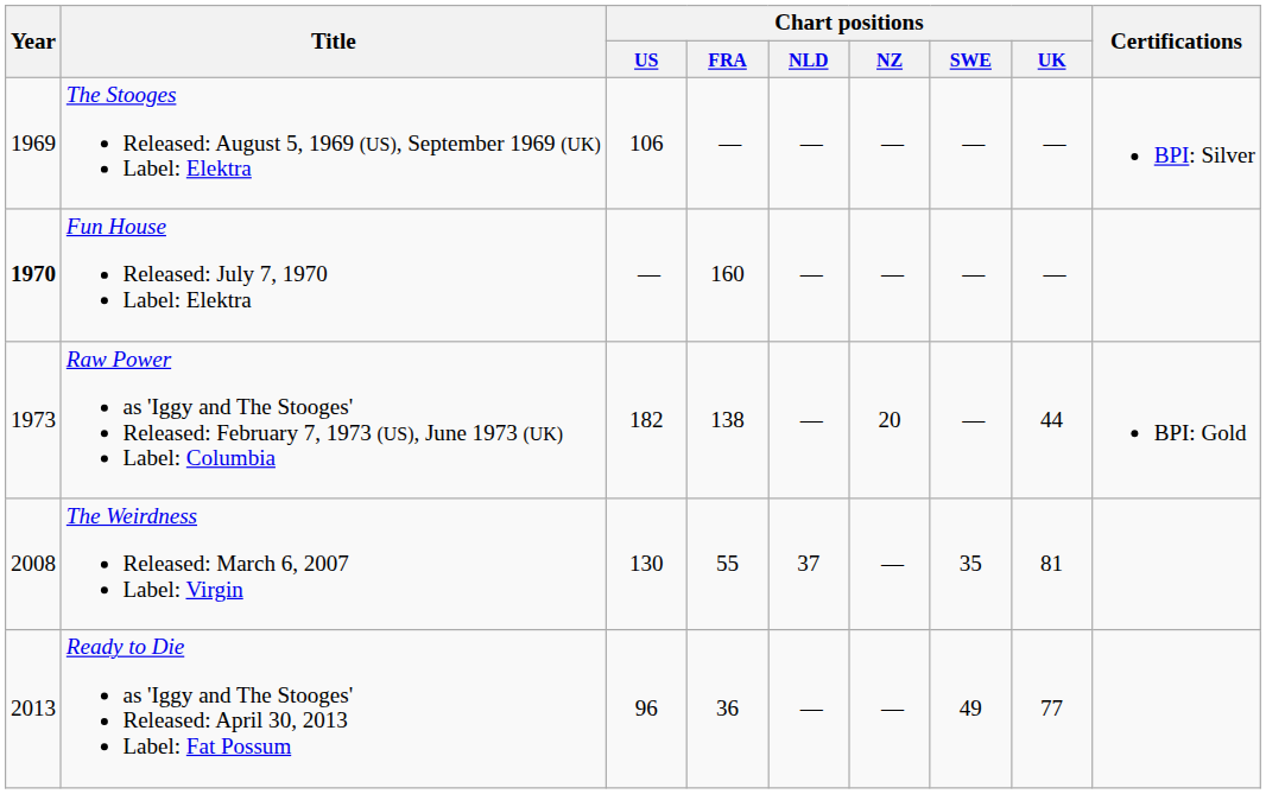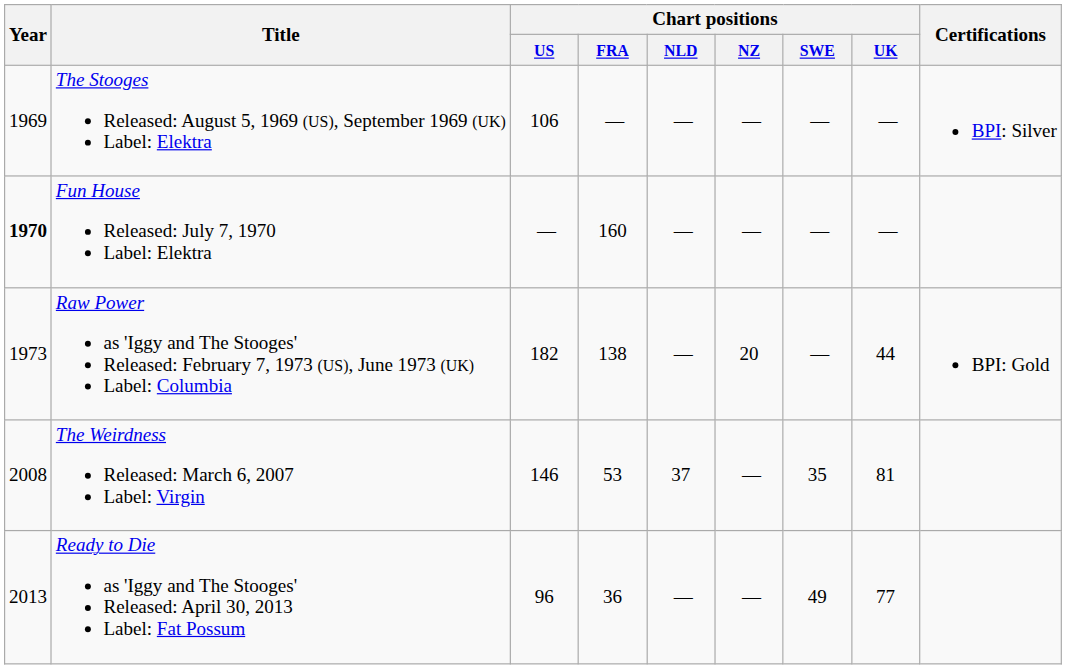 <table class="wikitable">
 <tr>
 <th rowspan="2">Year</th>
 <th rowspan="2">Title</th>
 <th colspan="6">Chart positions</th>
 <th rowspan="2">Certifications</th>
 </tr>
 <tr>
 <th width="50"><small><a href='#'>US</a></small><br></th>
 <th width="50"><small><a href='#'>FRA</a><br></small></th>
 <th width="50"><small><a href='#'>NLD</a><br></small></th>
 <th width="50"><small><a href='#'>NZ</a></small><br></th>
 <th width="50"><small><a href='#'>SWE</a><br></small></th>
 <th width="50"><small><a href='#'>UK</a></small><br></th>
 </tr>
 <tr>
 <td>1969</td>
 <td><em><a href='#'>The Stooges</a></em><br><ul><li>Released: August 5, 1969 <small>(US)</small>, September 1969 <small>(UK)</small></li><li>Label: <a href='#'>Elektra</a></li></ul></td>
 <td style="text-align:center;">106</td>
 <td style="text-align:center;"> —</td>
 <td style="text-align:center;"> —</td>
 <td style="text-align:center;"> —</td>
 <td style="text-align:center;"> —</td>
 <td style="text-align:center;"> —</td>
 <td><br><ul><li><a href='#'>BPI</a>: Silver</li></ul></td>
 </tr>
 <tr>
 <td><strong>1970</strong></td>
 <td><em><a href='#'>Fun House</a></em><br><ul><li>Released: July 7, 1970</li><li>Label: Elektra</li></ul></td>
 <td style="text-align:center;"> —</td>
 <td style="text-align:center;">160 </td>
 <td style="text-align:center;"> —</td>
 <td style="text-align:center;"> —</td>
 <td style="text-align:center;"> —</td>
 <td style="text-align:center;"> —</td>
 <td></td>
 </tr>
 <tr>
 <td>1973</td>
 <td><em><a href='#'>Raw Power</a></em><br><ul><li>as 'Iggy and The Stooges'</li><li>Released: February 7, 1973 <small>(US)</small>, June 1973 <small>(UK)</small></li><li>Label: <a href='#'>Columbia</a></li></ul></td>
 <td style="text-align:center;">182</td>
 <td style="text-align:center;">138</td>
 <td style="text-align:center;"> —</td>
 <td style="text-align:center;">20</td>
 <td style="text-align:center;"> —</td>
 <td style="text-align:center;">44<br></td>
 <td><br><ul><li>BPI: Gold</li></ul></td>
 </tr>
 <tr>
 <td>2008</td>
 <td><em><a href='#'>The Weirdness</a></em><br><ul><li>Released: March 6, 2007</li><li>Label: <a href='#'>Virgin</a></li></ul></td>
-<td style="text-align:center;">130</td>
-<td style="text-align:center;">55</td>
+<td style="text-align:center;">146</td>
+<td style="text-align:center;">53</td>
 <td style="text-align:center;">37</td>
 <td style="text-align:center;"> —</td>
 <td style="text-align:center;">35</td>
 <td style="text-align:center;">81</td>
 <td></td>
 </tr>
 <tr>
 <td>2013</td>
 <td><em><a href='#'>Ready to Die</a></em><br><ul><li>as 'Iggy and The Stooges'</li><li>Released: April 30, 2013</li><li>Label: <a href='#'>Fat Possum</a></li></ul></td>
 <td style="text-align:center;">96</td>
 <td style="text-align:center;">36</td>
 <td style="text-align:center;"> —</td>
 <td style="text-align:center;"> —</td>
 <td style="text-align:center;">49</td>
 <td style="text-align:center;">77</td>
 <td></td>
 </tr>
 </table>
